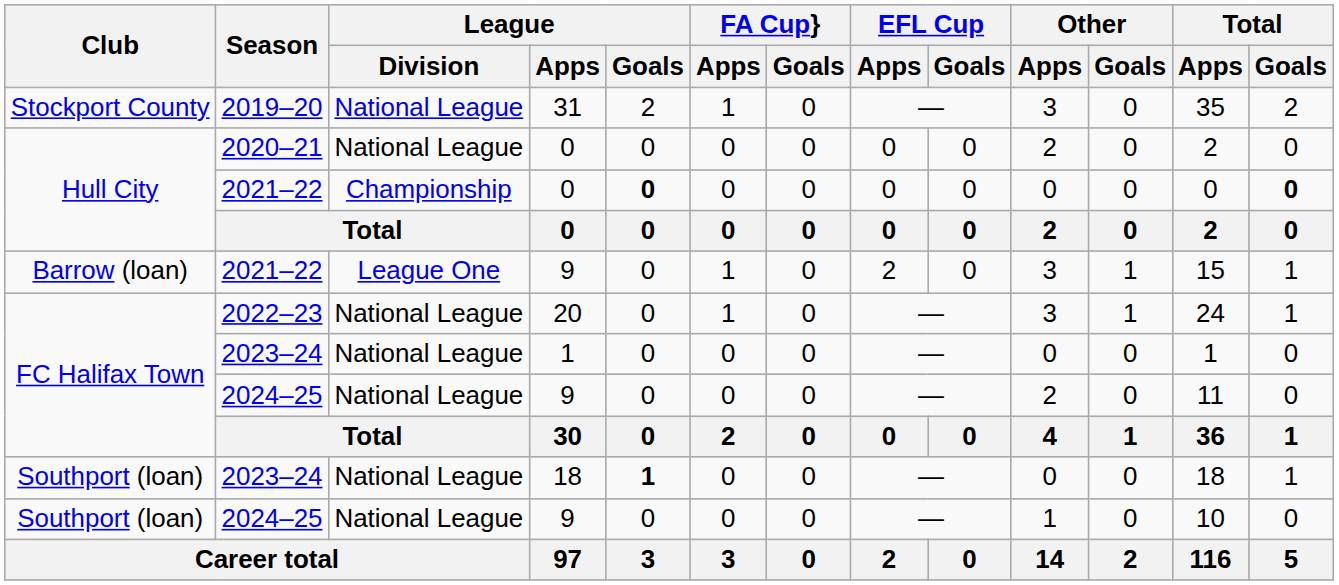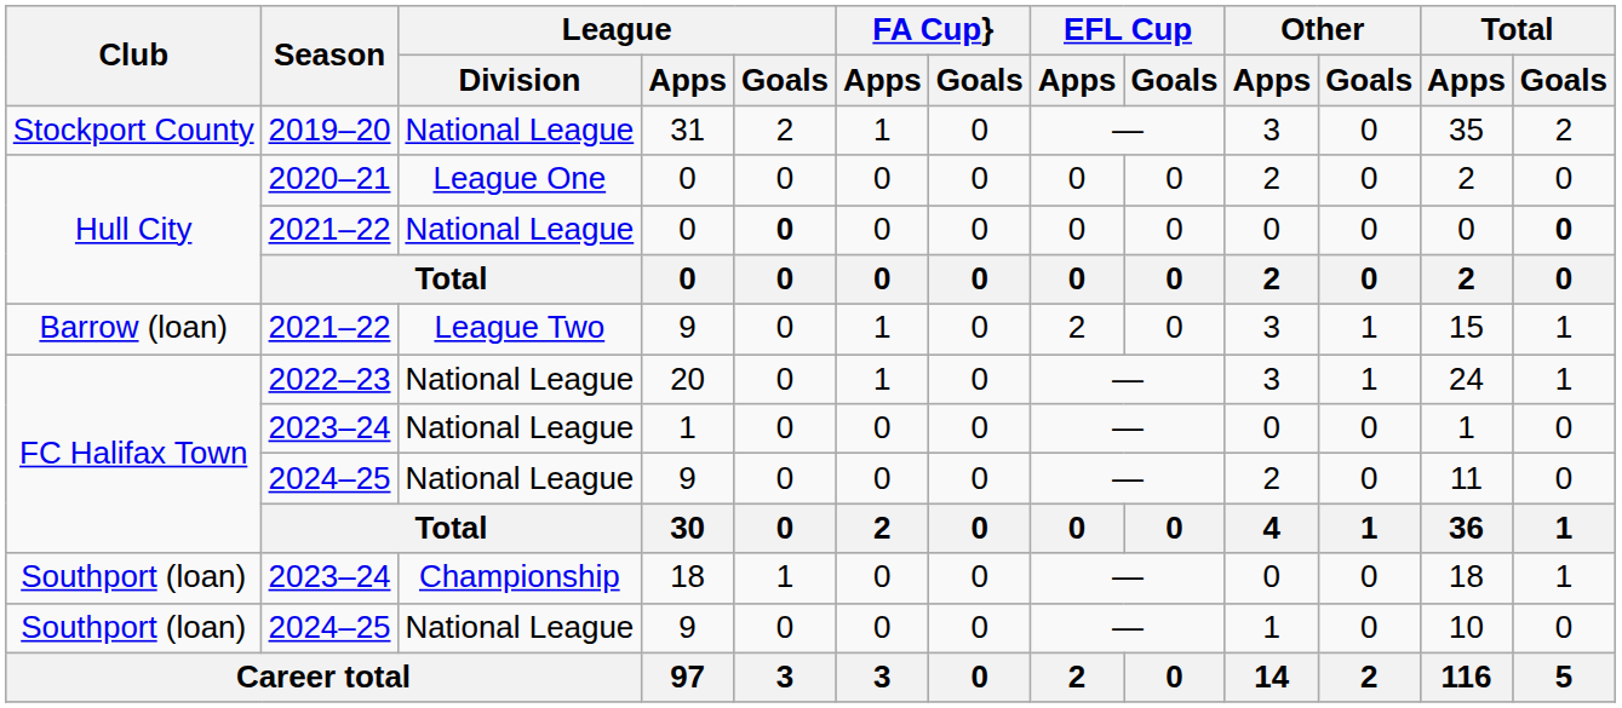 <table class=wikitable style=text-align:center>
 <tr>
 <th rowspan="2">Club</th>
 <th rowspan="2">Season</th>
 <th colspan="3">League</th>
 <th colspan="2"><a href='#'>FA Cup</a>}</th>
 <th colspan="2"><a href='#'>EFL Cup</a></th>
 <th colspan="2">Other</th>
 <th colspan="2">Total</th>
 </tr>
 <tr>
 <th>Division</th>
 <th>Apps</th>
 <th>Goals</th>
 <th>Apps</th>
 <th>Goals</th>
 <th>Apps</th>
 <th>Goals</th>
 <th>Apps</th>
 <th>Goals</th>
 <th>Apps</th>
 <th>Goals</th>
 </tr>
 <tr>
 <td><a href='#'>Stockport County</a></td>
 <td><a href='#'>2019–20</a></td>
 <td><a href='#'>National League</a></td>
 <td>31</td>
 <td>2</td>
 <td>1</td>
 <td>0</td>
 <td colspan="2">—</td>
 <td>3</td>
 <td>0</td>
 <td>35</td>
 <td>2</td>
 </tr>
 <tr>
 <td rowspan="3"><a href='#'>Hull City</a></td>
 <td><a href='#'>2020–21</a></td>
-<td>National League</td>
+<td><a href='#'>League One</a></td>
 <td>0</td>
 <td>0</td>
 <td>0</td>
 <td>0</td>
 <td>0</td>
 <td>0</td>
 <td>2</td>
 <td>0</td>
 <td>2</td>
 <td>0</td>
 </tr>
 <tr>
 <td><a href='#'>2021–22</a></td>
-<td><a href='#'>Championship</a></td>
+<td><a href='#'>National League</a></td>
 <td>0</td>
 <td><strong>0</strong></td>
 <td>0</td>
 <td>0</td>
 <td>0</td>
 <td>0</td>
 <td>0</td>
 <td>0</td>
 <td>0</td>
 <td><strong>0</strong></td>
 </tr>
 <tr>
 <th colspan="2">Total</th>
 <th>0</th>
 <th>0</th>
 <th>0</th>
 <th>0</th>
 <th>0</th>
 <th>0</th>
 <th>2</th>
 <th>0</th>
 <th>2</th>
 <th>0</th>
 </tr>
 <tr>
 <td><a href='#'>Barrow</a> (loan)</td>
 <td><a href='#'>2021–22</a></td>
-<td><a href='#'>League One</a></td>
+<td><a href='#'>League Two</a></td>
 <td>9</td>
 <td>0</td>
 <td>1</td>
 <td>0</td>
 <td>2</td>
 <td>0</td>
 <td>3</td>
 <td>1</td>
 <td>15</td>
 <td>1</td>
 </tr>
 <tr>
 <td rowspan="4"><a href='#'>FC Halifax Town</a></td>
 <td><a href='#'>2022–23</a></td>
 <td>National League</td>
 <td>20</td>
 <td>0</td>
 <td>1</td>
 <td>0</td>
 <td colspan="2">—</td>
 <td>3</td>
 <td>1</td>
 <td>24</td>
 <td>1</td>
 </tr>
 <tr>
 <td><a href='#'>2023–24</a></td>
 <td>National League</td>
 <td>1</td>
 <td>0</td>
 <td>0</td>
 <td>0</td>
 <td colspan="2">—</td>
 <td>0</td>
 <td>0</td>
 <td>1</td>
 <td>0</td>
 </tr>
 <tr>
 <td><a href='#'>2024–25</a></td>
 <td>National League</td>
 <td>9</td>
 <td>0</td>
 <td>0</td>
 <td>0</td>
 <td colspan="2">—</td>
 <td>2</td>
 <td>0</td>
 <td>11</td>
 <td>0</td>
 </tr>
 <tr>
 <th colspan="2">Total</th>
 <th>30</th>
 <th>0</th>
 <th>2</th>
 <th>0</th>
 <th>0</th>
 <th>0</th>
 <th>4</th>
 <th>1</th>
 <th>36</th>
 <th>1</th>
 </tr>
 <tr>
 <td><a href='#'>Southport</a> (loan)</td>
 <td><a href='#'>2023–24</a></td>
-<td>National League</td>
+<td><a href='#'>Championship</a></td>
 <td>18</td>
-<td><strong>1</strong></td>
+<td>1</td>
 <td>0</td>
 <td>0</td>
 <td colspan="2">—</td>
 <td>0</td>
 <td>0</td>
 <td>18</td>
 <td>1</td>
 </tr>
 <tr>
 <td><a href='#'>Southport</a> (loan)</td>
 <td><a href='#'>2024–25</a></td>
 <td>National League</td>
 <td>9</td>
 <td>0</td>
 <td>0</td>
 <td>0</td>
 <td colspan="2">—</td>
 <td>1</td>
 <td>0</td>
 <td>10</td>
 <td>0</td>
 </tr>
 <tr>
 <th colspan="3">Career total</th>
 <th>97</th>
 <th>3</th>
 <th>3</th>
 <th>0</th>
 <th>2</th>
 <th>0</th>
 <th>14</th>
 <th>2</th>
 <th>116</th>
 <th>5</th>
 </tr>
 </table>
